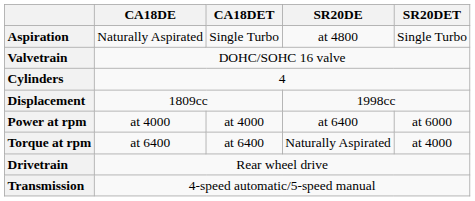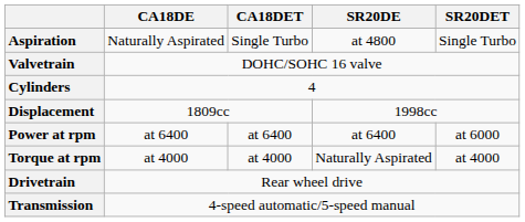 <table class="wikitable" style="text-align: center;">
 <tr>
 <th></th>
 <th>CA18DE</th>
 <th>CA18DET</th>
 <th>SR20DE</th>
 <th>SR20DET</th>
 </tr>
 <tr>
 <th style="text-align: left;">Aspiration</th>
 <td>Naturally Aspirated</td>
 <td>Single Turbo</td>
 <td> at 4800</td>
 <td>Single Turbo</td>
 </tr>
 <tr>
 <th style="text-align: left;">Valvetrain</th>
 <td colspan="4">DOHC/SOHC 16 valve</td>
 </tr>
 <tr>
 <th style="text-align: left;">Cylinders</th>
 <td colspan="4">4</td>
 </tr>
 <tr>
 <th style="text-align: left;">Displacement</th>
 <td colspan="2">1809cc</td>
 <td colspan="2">1998cc</td>
 </tr>
 <tr>
 <th style="text-align: left;">Power at rpm</th>
-<td> at 4000</td>
-<td> at 4000</td>
+<td> at 6400</td>
+<td> at 6400</td>
 <td> at 6400</td>
 <td> at 6000</td>
 </tr>
 <tr>
 <th style="text-align: left;">Torque at rpm</th>
-<td> at 6400</td>
-<td> at 6400</td>
+<td> at 4000</td>
+<td> at 4000</td>
 <td>Naturally Aspirated</td>
 <td> at 4000</td>
 </tr>
 <tr>
 <th style="text-align: left;">Drivetrain</th>
 <td colspan="4">Rear wheel drive</td>
 </tr>
 <tr>
 <th style="text-align: left;">Transmission</th>
 <td colspan="4">4-speed automatic/5-speed manual</td>
 </tr>
 </table>
